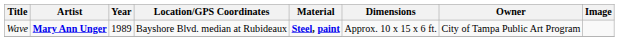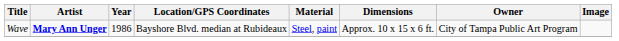 <table class="wikitable sortable">
 <tr>
 <th>Title</th>
 <th>Artist</th>
 <th>Year</th>
 <th>Location/GPS Coordinates</th>
 <th>Material</th>
 <th>Dimensions</th>
 <th>Owner</th>
 <th>Image</th>
 </tr>
 <tr>
 <td><em>Wave</em></td>
 <td><strong><a href='#'>Mary Ann Unger</a></strong></td>
-<td>1989</td>
+<td>1986</td>
 <td>Bayshore Blvd. median at Rubideaux </td>
-<td><strong><a href='#'>Steel</a>, <a href='#'>paint</a></strong></td>
+<td><a href='#'>Steel</a>, <a href='#'>paint</a></td>
 <td>Approx. 10 x 15 x 6 ft.</td>
 <td>City of Tampa Public Art Program</td>
 <td></td>
 </tr>
 <tr>
 </tr>
 </table>
